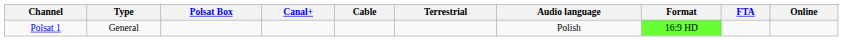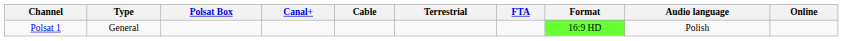 <table class="wikitable sortable" width="100%" style="text-align:center; font-size: 90%">
 <tr>
 <th>Channel</th>
 <th>Type</th>
 <th><a href='#'>Polsat Box</a></th>
 <th><a href='#'>Canal+</a></th>
 <th>Cable</th>
 <th>Terrestrial</th>
+<th><a href='#'>FTA</a></th>
+<th>Format</th>
 <th>Audio language</th>
-<th>Format</th>
-<th><a href='#'>FTA</a></th>
 <th>Online</th>
 </tr>
 <tr>
 <td><a href='#'>Polsat 1</a></td>
 <td>General</td>
 <td></td>
 <td></td>
 <td></td>
 <td></td>
+<td></td>
+<td bgcolor="#6f3">16:9 HD</td>
 <td>Polish</td>
-<td bgcolor="#6f3">16:9 HD</td>
-<td></td>
 <td></td>
 </tr>
 </table>
